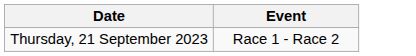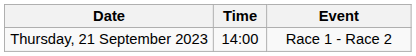 <table class = "wikitable" style="text-align:center;">
 <tr>
 <th width=220>Date</th>
+<th width=50>Time</th>
 <th width=150>Event</th>
 </tr>
 <tr>
 <td>Thursday, 21 September 2023</td>
+<td>14:00</td>
 <td>Race 1 - Race 2</td>
 </tr>
 </table>
